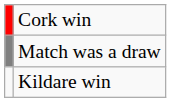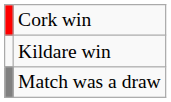 <table class="wikitable">
 <tr>
 <td style="background-color:red"></td>
 <td>Cork win</td>
 </tr>
 <tr>
+<td style="background-color:cream"></td>
+<td>Kildare win</td>
+</tr>
+<tr>
 <td style="background-color:grey"></td>
 <td>Match was a draw</td>
 </tr>
-<tr>
-<td style="background-color:cream"></td>
-<td>Kildare win</td>
-</tr>
 </table>
